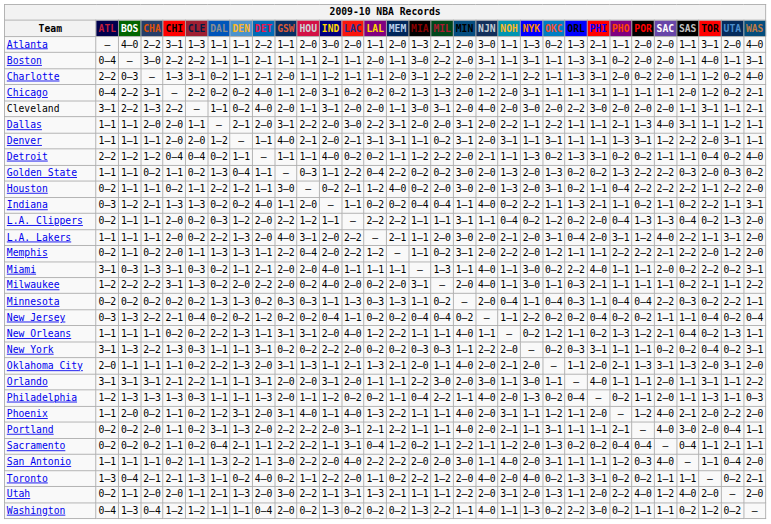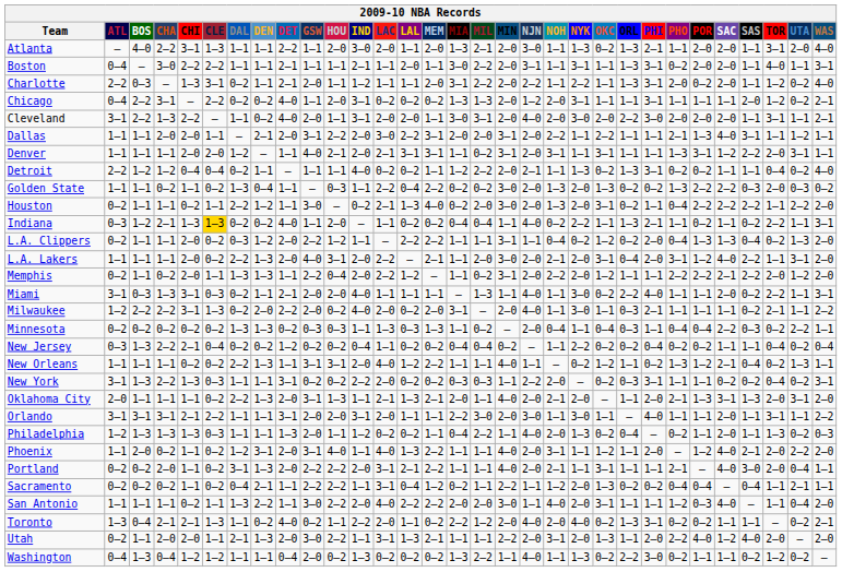 <table class="wikitable mw-collapsible mw-collapsed" style="font-size:86%; text-align:center;">
 <tr>
 <th colspan=31>2009-10 NBA Records</th>
 </tr>
 <tr>
 <th width=100>Team</th>
 <th style="background:#00004d;color:#C41E3a;width=35">ATL</th>
 <th style="background:#006400;color:#FFFFFF;width=35">BOS</th>
 <th style="background:#253E6A;color:#DF5106;width=35">CHA</th>
 <th style="background:#FF0000;color:#000000;width=35">CHI</th>
 <th style="background:#9F1F32;color:#001D43;width=35">CLE</th>
 <th style="background:#0055BA;color:#898D8F;width=35">DAL</th>
 <th style="background:#4C92CC;color:#FDB827;width=35">DEN</th>
 <th style="background:#006BB7;color:#ED164B;width=35">DET</th>
 <th style="background:#072E63;color:#DC5A34;width=35">GSW</th>
 <th style="background:#D31145;color:#CBD4D8;width=35">HOU</th>
 <th style="background:#000080;color:#FFD700;width=35">IND</th>
 <th style="background:#F9160D;color:#1A2E8B;width=35">LAC</th>
 <th style="background:#800080;color:#FFD700;width=35">LAL</th>
 <th style="background:#00265B;color:#BAD1EB;width=35">MEM</th>
 <th style="background:#000000;color:#8B0000;width=35">MIA</th>
 <th style="background:#00471B;color:#AC1A2F;width=35">MIL</th>
 <th style="background:#044D80;color:#000000;width=35">MIN</th>
 <th style="background:#12305B;color:#C4CED4;width=35">NJN</th>
 <th style="background:#0093B1;color:#FDB827;width=35">NOH</th>
 <th style="background:#0000FF;color:#FF8C00;width=35">NYK</th>
 <th style="background:#007DC3;color:#F05033;width=35">OKC</th>
 <th style="background:#0000FF;color:#000000;width=35">ORL</th>
 <th style="background:#FF0000;color:#0000FF;width=35">PHI</th>
 <th style="background:#800080;color:#FF4500;width=35">PHO</th>
 <th style="background:#000000;color:#FF0000;width=35">POR</th>
 <th style="background:#6846A8;color:#FFFFFF;width=35">SAC</th>
 <th style="background:#000000;color:#C0C0C0;width=35">SAS</th>
 <th style="background:#FF0000;color:#000000;width=35">TOR</th>
 <th style="background:#042A5C;color:#4C8ECC;width=35">UTA</th>
 <th style="background:#044D7D;color:#BC7A44;width=35">WAS</th>
 </tr>
 <tr>
 <td style="text-align:left;"><a href='#'>Atlanta</a></td>
 <td>—</td>
 <td>4–0</td>
 <td>2–2</td>
 <td>3–1</td>
 <td>1–3</td>
 <td>1–1</td>
 <td>1–1</td>
 <td>2–2</td>
 <td>1–1</td>
 <td>2–0</td>
 <td>3–0</td>
 <td>2–0</td>
 <td>1–1</td>
 <td>2–0</td>
 <td>1–3</td>
 <td>2–1</td>
 <td>2–0</td>
 <td>3–0</td>
 <td>1–1</td>
 <td>1–3</td>
 <td>0–2</td>
 <td>1–3</td>
 <td>2–1</td>
 <td>1–1</td>
 <td>2–0</td>
 <td>2–0</td>
 <td>1–1</td>
 <td>3–1</td>
 <td>2–0</td>
 <td>4–0</td>
 </tr>
 <tr>
 <td style="text-align:left;"><a href='#'>Boston</a></td>
 <td>0–4</td>
 <td>—</td>
 <td>3–0</td>
 <td>2–2</td>
 <td>2–2</td>
 <td>1–1</td>
 <td>1–1</td>
 <td>2–1</td>
 <td>1–1</td>
 <td>1–1</td>
 <td>2–1</td>
 <td>1–1</td>
 <td>2–0</td>
 <td>1–1</td>
 <td>3–0</td>
 <td>2–2</td>
 <td>2–0</td>
 <td>3–1</td>
 <td>1–1</td>
 <td>3–1</td>
 <td>1–1</td>
 <td>1–3</td>
 <td>3–1</td>
 <td>0–2</td>
 <td>2–0</td>
 <td>2–0</td>
 <td>1–1</td>
 <td>4–0</td>
 <td>1–1</td>
 <td>3–1</td>
 </tr>
 <tr>
 <td style="text-align:left;"><a href='#'>Charlotte</a></td>
 <td>2–2</td>
 <td>0–3</td>
 <td>—</td>
 <td>1–3</td>
 <td>3–1</td>
 <td>0–2</td>
 <td>1–1</td>
 <td>2–1</td>
 <td>2–0</td>
 <td>1–1</td>
 <td>1–2</td>
 <td>1–1</td>
 <td>1–1</td>
 <td>2–0</td>
 <td>3–1</td>
 <td>2–2</td>
 <td>2–0</td>
 <td>2–2</td>
 <td>1–1</td>
 <td>2–2</td>
 <td>1–1</td>
 <td>1–3</td>
 <td>3–1</td>
 <td>2–0</td>
 <td>0–2</td>
 <td>2–0</td>
 <td>1–1</td>
 <td>1–2</td>
 <td>0–2</td>
 <td>4–0</td>
 </tr>
 <tr>
 <td style="text-align:left;"><a href='#'>Chicago</a></td>
 <td>0–4</td>
 <td>2–2</td>
 <td>3–1</td>
 <td>—</td>
 <td>2–2</td>
 <td>0–2</td>
 <td>0–2</td>
 <td>4–0</td>
 <td>1–1</td>
 <td>2–0</td>
 <td>3–1</td>
 <td>0–2</td>
 <td>0–2</td>
 <td>0–2</td>
 <td>1–3</td>
 <td>1–3</td>
 <td>2–0</td>
 <td>1–2</td>
 <td>2–0</td>
 <td>3–1</td>
 <td>1–1</td>
 <td>1–1</td>
 <td>3–1</td>
 <td>1–1</td>
 <td>1–1</td>
 <td>1–1</td>
 <td>2–0</td>
 <td>1–2</td>
 <td>0–2</td>
 <td>2–1</td>
 </tr>
 <tr>
 <td style="text-align:left;">Cleveland</td>
 <td>3–1</td>
 <td>2–2</td>
 <td>1–3</td>
 <td>2–2</td>
 <td>—</td>
 <td>1–1</td>
 <td>0–2</td>
 <td>4–0</td>
 <td>2–0</td>
 <td>1–1</td>
 <td>3–1</td>
 <td>2–0</td>
 <td>2–0</td>
 <td>1–1</td>
 <td>3–0</td>
 <td>3–1</td>
 <td>2–0</td>
 <td>4–0</td>
 <td>2–0</td>
 <td>3–0</td>
 <td>2–0</td>
 <td>2–2</td>
 <td>3–0</td>
 <td>2–0</td>
 <td>2–0</td>
 <td>2–0</td>
 <td>1–1</td>
 <td>3–1</td>
 <td>1–1</td>
 <td>2–1</td>
 </tr>
 <tr>
 <td style="text-align:left;"><a href='#'>Dallas</a></td>
 <td>1–1</td>
 <td>1–1</td>
 <td>2–0</td>
 <td>2–0</td>
 <td>1–1</td>
 <td>—</td>
 <td>2–1</td>
 <td>2–0</td>
 <td>3–1</td>
 <td>2–2</td>
 <td>2–0</td>
 <td>3–0</td>
 <td>2–2</td>
 <td>3–1</td>
 <td>2–0</td>
 <td>2–0</td>
 <td>3–1</td>
 <td>2–0</td>
 <td>2–2</td>
 <td>1–1</td>
 <td>2–2</td>
 <td>1–1</td>
 <td>1–1</td>
 <td>2–1</td>
 <td>1–3</td>
 <td>4–0</td>
 <td>3–1</td>
 <td>1–1</td>
 <td>1–2</td>
 <td>1–1</td>
 </tr>
 <tr>
 <td style="text-align:left;"><a href='#'>Denver</a></td>
 <td>1–1</td>
 <td>1–1</td>
 <td>1–1</td>
 <td>2–0</td>
 <td>2–0</td>
 <td>1–2</td>
 <td>—</td>
 <td>1–1</td>
 <td>4–0</td>
 <td>2–1</td>
 <td>2–0</td>
 <td>2–1</td>
 <td>3–1</td>
 <td>3–1</td>
 <td>1–1</td>
 <td>0–2</td>
 <td>3–1</td>
 <td>2–0</td>
 <td>3–1</td>
 <td>1–1</td>
 <td>3–1</td>
 <td>1–1</td>
 <td>1–1</td>
 <td>1–3</td>
 <td>3–1</td>
 <td>1–2</td>
 <td>2–2</td>
 <td>2–0</td>
 <td>3–1</td>
 <td>1–1</td>
 </tr>
 <tr>
 <td style="text-align:left;"><a href='#'>Detroit</a></td>
 <td>2–2</td>
 <td>1–2</td>
 <td>1–2</td>
 <td>0–4</td>
 <td>0–4</td>
 <td>0–2</td>
 <td>1–1</td>
 <td>–</td>
 <td>1–1</td>
 <td>1–1</td>
 <td>4–0</td>
 <td>0–2</td>
 <td>0–2</td>
 <td>1–1</td>
 <td>1–2</td>
 <td>2–2</td>
 <td>2–0</td>
 <td>2–1</td>
 <td>1–1</td>
 <td>1–3</td>
 <td>0–2</td>
 <td>1–3</td>
 <td>3–1</td>
 <td>0–2</td>
 <td>0–2</td>
 <td>1–1</td>
 <td>1–1</td>
 <td>0–4</td>
 <td>0–2</td>
 <td>4–0</td>
 </tr>
 <tr>
 <td style="text-align:left;"><a href='#'>Golden State</a></td>
 <td>1–1</td>
 <td>1–1</td>
 <td>0–2</td>
 <td>1–1</td>
 <td>0–2</td>
 <td>1–3</td>
 <td>0–4</td>
 <td>1–1</td>
 <td>–</td>
 <td>0–3</td>
 <td>1–1</td>
 <td>2–2</td>
 <td>0–4</td>
 <td>2–2</td>
 <td>0–2</td>
 <td>0–2</td>
 <td>3–0</td>
 <td>2–0</td>
 <td>1–3</td>
 <td>2–0</td>
 <td>1–3</td>
 <td>0–2</td>
 <td>0–2</td>
 <td>1–3</td>
 <td>2–2</td>
 <td>2–2</td>
 <td>0–3</td>
 <td>2–0</td>
 <td>0–3</td>
 <td>0–2</td>
 </tr>
 <tr>
 <td style="text-align:left;"><a href='#'>Houston</a></td>
 <td>0–2</td>
 <td>1–1</td>
 <td>1–1</td>
 <td>0–2</td>
 <td>1–1</td>
 <td>2–2</td>
 <td>1–2</td>
 <td>1–1</td>
 <td>3–0</td>
 <td>—</td>
 <td>0–2</td>
 <td>2–1</td>
-<td>1–2</td>
+<td>1–3</td>
 <td>4–0</td>
 <td>0–2</td>
 <td>2–0</td>
 <td>3–0</td>
 <td>2–0</td>
 <td>1–3</td>
 <td>2–0</td>
 <td>3–1</td>
 <td>0–2</td>
 <td>1–1</td>
 <td>0–4</td>
 <td>2–2</td>
 <td>2–2</td>
 <td>2–2</td>
 <td>1–1</td>
 <td>2–2</td>
 <td>2–0</td>
 </tr>
 <tr>
 <td style="text-align:left;"><a href='#'>Indiana</a></td>
 <td>0–3</td>
 <td>1–2</td>
 <td>2–1</td>
 <td>1–3</td>
-<td>1–3</td>
+<td style="background: gold;">1–3</td>
 <td>0–2</td>
 <td>0–2</td>
 <td>4–0</td>
 <td>1–1</td>
 <td>2–0</td>
 <td>—</td>
 <td>1–1</td>
 <td>0–2</td>
 <td>0–2</td>
 <td>0–4</td>
 <td>0–4</td>
 <td>1–1</td>
 <td>4–0</td>
 <td>0–2</td>
 <td>2–2</td>
 <td>1–1</td>
 <td>1–3</td>
 <td>2–1</td>
 <td>1–1</td>
 <td>0–2</td>
 <td>1–1</td>
 <td>0–2</td>
 <td>2–2</td>
 <td>1–1</td>
 <td>3–1</td>
 </tr>
 <tr>
 <td style="text-align:left;"><a href='#'>L.A. Clippers</a></td>
 <td>0–2</td>
 <td>1–1</td>
 <td>1–1</td>
 <td>2–0</td>
 <td>0–2</td>
 <td>0–3</td>
 <td>1–2</td>
 <td>2–0</td>
 <td>2–2</td>
 <td>1–2</td>
 <td>1–1</td>
 <td>—</td>
 <td>2–2</td>
 <td>2–2</td>
 <td>1–1</td>
 <td>1–1</td>
 <td>3–1</td>
 <td>1–1</td>
 <td>0–4</td>
 <td>0–2</td>
 <td>1–2</td>
 <td>0–2</td>
 <td>2–0</td>
 <td>0–4</td>
 <td>1–3</td>
 <td>1–3</td>
 <td>0–4</td>
 <td>0–2</td>
 <td>1–3</td>
 <td>2–0</td>
 </tr>
 <tr>
 <td style="text-align:left;"><a href='#'>L.A. Lakers</a></td>
 <td>1–1</td>
 <td>1–1</td>
 <td>1–1</td>
 <td>2–0</td>
 <td>0–2</td>
 <td>2–2</td>
 <td>1–3</td>
 <td>2–0</td>
 <td>4–0</td>
 <td>3–1</td>
 <td>2–0</td>
 <td>2–2</td>
 <td>—</td>
 <td>2–1</td>
 <td>1–1</td>
 <td>2–0</td>
 <td>3–0</td>
 <td>2–0</td>
 <td>2–1</td>
 <td>2–0</td>
 <td>3–1</td>
 <td>0–4</td>
 <td>2–0</td>
 <td>3–1</td>
 <td>1–2</td>
 <td>4–0</td>
 <td>2–2</td>
 <td>1–1</td>
 <td>3–1</td>
 <td>2–0</td>
 </tr>
 <tr>
 <td style="text-align:left;"><a href='#'>Memphis</a></td>
 <td>0–2</td>
 <td>1–1</td>
 <td>0–2</td>
 <td>2–0</td>
 <td>1–1</td>
 <td>1–3</td>
 <td>1–3</td>
 <td>1–1</td>
 <td>2–2</td>
 <td>0–4</td>
 <td>2–0</td>
 <td>2–2</td>
 <td>1–2</td>
 <td>—</td>
 <td>1–1</td>
 <td>0–2</td>
 <td>3–1</td>
 <td>2–0</td>
 <td>2–2</td>
 <td>2–0</td>
 <td>1–2</td>
 <td>1–1</td>
 <td>1–1</td>
 <td>2–2</td>
 <td>2–2</td>
 <td>2–1</td>
 <td>2–2</td>
 <td>2–0</td>
 <td>1–2</td>
 <td>2–0</td>
 </tr>
 <tr>
 <td style="text-align:left;"><a href='#'>Miami</a></td>
 <td>3–1</td>
 <td>0–3</td>
 <td>1–3</td>
 <td>3–1</td>
 <td>0–3</td>
 <td>0–2</td>
 <td>1–1</td>
 <td>2–1</td>
 <td>2–0</td>
 <td>2–0</td>
 <td>4–0</td>
 <td>1–1</td>
 <td>1–1</td>
 <td>1–1</td>
 <td>—</td>
 <td>1–3</td>
 <td>1–1</td>
 <td>4–0</td>
 <td>1–1</td>
 <td>3–0</td>
 <td>0–2</td>
 <td>2–2</td>
 <td>4–0</td>
 <td>1–1</td>
 <td>1–1</td>
 <td>2–0</td>
 <td>0–2</td>
 <td>2–2</td>
-<td>0–2</td>
+<td>1–1</td>
 <td>3–1</td>
 </tr>
 <tr>
 <td style="text-align:left;"><a href='#'>Milwaukee</a></td>
 <td>1–2</td>
 <td>2–2</td>
 <td>2–2</td>
 <td>3–1</td>
 <td>1–3</td>
 <td>0–2</td>
 <td>2–0</td>
 <td>2–2</td>
 <td>2–0</td>
 <td>0–2</td>
 <td>4–0</td>
 <td>2–0</td>
 <td>0–2</td>
 <td>2–0</td>
 <td>3–1</td>
 <td>—</td>
 <td>2–0</td>
 <td>4–0</td>
 <td>1–1</td>
 <td>3–0</td>
 <td>1–1</td>
 <td>0–3</td>
 <td>2–1</td>
 <td>1–1</td>
 <td>1–1</td>
 <td>1–1</td>
 <td>0–2</td>
 <td>2–1</td>
 <td>1–1</td>
 <td>2–2</td>
 </tr>
 <tr>
 <td style="text-align:left;"><a href='#'>Minnesota</a></td>
 <td>0–2</td>
 <td>0–2</td>
 <td>0–2</td>
 <td>0–2</td>
 <td>0–2</td>
 <td>1–3</td>
 <td>1–3</td>
 <td>0–2</td>
 <td>0–3</td>
 <td>0–3</td>
 <td>1–1</td>
 <td>1–3</td>
 <td>0–3</td>
 <td>1–3</td>
 <td>1–1</td>
 <td>0–2</td>
 <td>—</td>
 <td>2–0</td>
 <td>0–4</td>
 <td>1–1</td>
 <td>0–4</td>
 <td>0–3</td>
 <td>1–1</td>
 <td>0–4</td>
 <td>0–4</td>
 <td>2–2</td>
 <td>0–3</td>
 <td>0–2</td>
 <td>2–2</td>
 <td>1–1</td>
 </tr>
 <tr>
 <td style="text-align:left;"><a href='#'>New Jersey</a></td>
 <td>0–3</td>
 <td>1–3</td>
 <td>2–2</td>
 <td>2–1</td>
 <td>0–4</td>
 <td>0–2</td>
 <td>0–2</td>
 <td>1–2</td>
 <td>0–2</td>
 <td>0–2</td>
 <td>0–4</td>
 <td>1–1</td>
 <td>0–2</td>
 <td>0–2</td>
 <td>0–4</td>
 <td>0–4</td>
 <td>0–2</td>
 <td>—</td>
 <td>1–1</td>
 <td>2–2</td>
 <td>0–2</td>
 <td>0–2</td>
 <td>0–4</td>
 <td>0–2</td>
 <td>0–2</td>
 <td>1–1</td>
 <td>1–1</td>
 <td>0–4</td>
 <td>0–2</td>
 <td>0–4</td>
 </tr>
 <tr>
 <td style="text-align:left;"><a href='#'>New Orleans</a></td>
 <td>1–1</td>
 <td>1–1</td>
 <td>1–1</td>
 <td>0–2</td>
 <td>0–2</td>
 <td>2–2</td>
 <td>1–3</td>
 <td>1–1</td>
 <td>3–1</td>
 <td>3–1</td>
 <td>2–0</td>
 <td>4–0</td>
 <td>1–2</td>
 <td>2–2</td>
 <td>1–1</td>
 <td>1–1</td>
 <td>4–0</td>
 <td>1–1</td>
 <td>—</td>
 <td>0–2</td>
 <td>1–2</td>
 <td>1–1</td>
 <td>0–2</td>
 <td>1–3</td>
 <td>1–2</td>
 <td>2–1</td>
 <td>0–4</td>
 <td>0–2</td>
 <td>1–3</td>
 <td>1–1</td>
 </tr>
 <tr>
 <td style="text-align:left;"><a href='#'>New York</a></td>
 <td>3–1</td>
 <td>1–3</td>
 <td>2–2</td>
 <td>1–3</td>
 <td>0–3</td>
 <td>1–1</td>
 <td>1–1</td>
 <td>3–1</td>
 <td>0–2</td>
 <td>0–2</td>
 <td>2–2</td>
 <td>2–0</td>
 <td>0–2</td>
 <td>0–2</td>
 <td>0–3</td>
 <td>0–3</td>
 <td>1–1</td>
 <td>2–2</td>
 <td>2–0</td>
 <td>—</td>
 <td>0–2</td>
 <td>0–3</td>
 <td>3–1</td>
 <td>1–1</td>
 <td>1–1</td>
 <td>0–2</td>
 <td>0–2</td>
 <td>0–4</td>
 <td>0–2</td>
 <td>3–1</td>
 </tr>
 <tr>
 <td style="text-align:left;"><a href='#'>Oklahoma City</a></td>
 <td>2–0</td>
 <td>1–1</td>
 <td>1–1</td>
 <td>1–1</td>
 <td>0–2</td>
 <td>2–2</td>
 <td>1–3</td>
 <td>2–0</td>
 <td>3–1</td>
 <td>1–3</td>
 <td>1–1</td>
 <td>2–1</td>
 <td>1–3</td>
 <td>2–1</td>
 <td>2–0</td>
 <td>1–1</td>
 <td>4–0</td>
 <td>2–0</td>
 <td>2–1</td>
 <td>2–0</td>
 <td>–</td>
 <td>1–1</td>
 <td>2–0</td>
 <td>2–1</td>
 <td>1–3</td>
 <td>3–1</td>
 <td>1–3</td>
 <td>2–0</td>
 <td>3–1</td>
 <td>2–0</td>
 </tr>
 <tr>
 <td style="text-align:left;"><a href='#'>Orlando</a></td>
 <td>3–1</td>
 <td>3–1</td>
 <td>3–1</td>
 <td>2–1</td>
 <td>2–2</td>
 <td>1–1</td>
 <td>1–1</td>
 <td>3–1</td>
 <td>2–0</td>
 <td>2–0</td>
 <td>3–1</td>
 <td>2–0</td>
 <td>1–1</td>
 <td>1–1</td>
 <td>2–2</td>
 <td>3–0</td>
 <td>2–0</td>
 <td>3–0</td>
 <td>1–1</td>
 <td>3–0</td>
 <td>1–1</td>
 <td>–</td>
 <td>4–0</td>
 <td>1–1</td>
 <td>1–1</td>
 <td>2–0</td>
 <td>1–1</td>
 <td>3–1</td>
 <td>1–1</td>
 <td>2–2</td>
 </tr>
 <tr>
 <td style="text-align:left;"><a href='#'>Philadelphia</a></td>
 <td>1–2</td>
 <td>1–3</td>
 <td>1–3</td>
 <td>1–3</td>
 <td>0–3</td>
 <td>1–1</td>
 <td>1–1</td>
 <td>1–3</td>
 <td>2–0</td>
 <td>1–1</td>
 <td>1–2</td>
 <td>0–2</td>
 <td>0–2</td>
 <td>1–1</td>
 <td>0–4</td>
 <td>2–2</td>
 <td>1–1</td>
 <td>4–0</td>
 <td>2–0</td>
 <td>1–3</td>
 <td>0–2</td>
 <td>0–4</td>
 <td>–</td>
 <td>0–2</td>
 <td>1–1</td>
 <td>2–0</td>
 <td>1–1</td>
 <td>1–3</td>
-<td>1–1</td>
+<td>0–2</td>
 <td>0–3</td>
 </tr>
 <tr>
 <td style="text-align:left;"><a href='#'>Phoenix</a></td>
 <td>1–1</td>
 <td>2–0</td>
 <td>0–2</td>
 <td>1–1</td>
 <td>0–2</td>
 <td>1–2</td>
 <td>3–1</td>
 <td>2–0</td>
 <td>3–1</td>
 <td>4–0</td>
 <td>1–1</td>
 <td>4–0</td>
 <td>1–3</td>
 <td>2–2</td>
 <td>1–1</td>
 <td>1–1</td>
 <td>4–0</td>
 <td>2–0</td>
 <td>3–1</td>
 <td>1–1</td>
 <td>1–2</td>
 <td>1–1</td>
 <td>2–0</td>
 <td>–</td>
 <td>1–2</td>
 <td>4–0</td>
 <td>2–1</td>
 <td>2–0</td>
 <td>2–2</td>
 <td>2–0</td>
 </tr>
 <tr>
 <td style="text-align:left;"><a href='#'>Portland</a></td>
 <td>0–2</td>
 <td>0–2</td>
 <td>2–0</td>
 <td>1–1</td>
 <td>0–2</td>
 <td>3–1</td>
 <td>1–3</td>
 <td>2–0</td>
 <td>2–2</td>
 <td>2–2</td>
 <td>2–0</td>
 <td>3–1</td>
 <td>2–1</td>
 <td>2–2</td>
 <td>1–1</td>
 <td>1–1</td>
 <td>4–0</td>
 <td>2–0</td>
 <td>2–1</td>
 <td>1–1</td>
 <td>3–1</td>
 <td>1–1</td>
 <td>1–1</td>
 <td>2–1</td>
 <td>–</td>
 <td>4–0</td>
 <td>3–0</td>
 <td>2–0</td>
 <td>0–4</td>
 <td>1–1</td>
 </tr>
 <tr>
 <td style="text-align:left;"><a href='#'>Sacramento</a></td>
 <td>0–2</td>
 <td>0–2</td>
 <td>0–2</td>
 <td>1–1</td>
 <td>0–2</td>
 <td>0–4</td>
 <td>2–1</td>
 <td>1–1</td>
 <td>2–2</td>
 <td>2–2</td>
 <td>1–1</td>
 <td>3–1</td>
 <td>0–4</td>
 <td>1–2</td>
 <td>0–2</td>
 <td>1–1</td>
 <td>2–2</td>
 <td>1–1</td>
 <td>1–2</td>
 <td>2–0</td>
 <td>1–3</td>
 <td>0–2</td>
 <td>0–2</td>
 <td>0–4</td>
 <td>0–4</td>
 <td>–</td>
 <td>0–4</td>
 <td>1–1</td>
 <td>2–1</td>
 <td>1–1</td>
 </tr>
 <tr>
 <td style="text-align:left;"><a href='#'>San Antonio</a></td>
 <td>1–1</td>
 <td>1–1</td>
 <td>1–1</td>
 <td>0–2</td>
 <td>1–1</td>
 <td>1–3</td>
 <td>2–2</td>
 <td>1–1</td>
 <td>3–0</td>
 <td>2–2</td>
 <td>2–0</td>
 <td>4–0</td>
 <td>2–2</td>
 <td>2–2</td>
 <td>2–0</td>
 <td>2–0</td>
 <td>3–0</td>
 <td>1–1</td>
 <td>4–0</td>
 <td>2–0</td>
 <td>3–1</td>
 <td>1–1</td>
 <td>1–1</td>
 <td>1–2</td>
 <td>0–3</td>
 <td>4–0</td>
 <td>–</td>
 <td>1–1</td>
 <td>0–4</td>
 <td>2–0</td>
 </tr>
 <tr>
 <td style="text-align:left;"><a href='#'>Toronto</a></td>
 <td>1–3</td>
 <td>0–4</td>
 <td>2–1</td>
 <td>2–1</td>
 <td>1–3</td>
 <td>1–1</td>
 <td>0–2</td>
 <td>4–0</td>
 <td>0–2</td>
 <td>1–1</td>
 <td>2–2</td>
 <td>2–0</td>
 <td>1–1</td>
 <td>0–2</td>
 <td>2–2</td>
 <td>1–2</td>
 <td>2–0</td>
 <td>4–0</td>
 <td>2–0</td>
 <td>4–0</td>
 <td>0–2</td>
 <td>1–3</td>
 <td>3–1</td>
 <td>0–2</td>
 <td>0–2</td>
 <td>1–1</td>
 <td>1–1</td>
 <td>—</td>
 <td>0–2</td>
 <td>2–1</td>
 </tr>
 <tr>
 <td style="text-align:left;"><a href='#'>Utah</a></td>
 <td>0–2</td>
 <td>1–1</td>
 <td>2–0</td>
 <td>2–0</td>
 <td>1–1</td>
 <td>2–1</td>
 <td>1–3</td>
 <td>2–0</td>
 <td>3–0</td>
 <td>2–2</td>
 <td>1–1</td>
 <td>3–1</td>
 <td>1–3</td>
 <td>2–1</td>
 <td>1–1</td>
 <td>1–1</td>
 <td>2–2</td>
 <td>2–0</td>
 <td>3–1</td>
 <td>2–0</td>
 <td>1–3</td>
 <td>1–1</td>
 <td>2–0</td>
 <td>2–2</td>
 <td>4–0</td>
 <td>1–2</td>
 <td>4–0</td>
 <td>2–0</td>
 <td>—</td>
 <td>2–0</td>
 </tr>
 <tr>
 <td style="text-align:left;"><a href='#'>Washington</a></td>
 <td>0–4</td>
 <td>1–3</td>
 <td>0–4</td>
 <td>1–2</td>
 <td>1–2</td>
 <td>1–1</td>
 <td>1–1</td>
 <td>0–4</td>
 <td>2–0</td>
 <td>0–2</td>
 <td>1–3</td>
 <td>0–2</td>
 <td>0–2</td>
 <td>0–2</td>
 <td>1–3</td>
 <td>2–2</td>
 <td>1–1</td>
 <td>4–0</td>
 <td>1–1</td>
 <td>1–3</td>
 <td>0–2</td>
 <td>2–2</td>
 <td>3–0</td>
 <td>0–2</td>
 <td>1–1</td>
 <td>1–1</td>
 <td>0–2</td>
 <td>1–2</td>
 <td>0–2</td>
 <td>—</td>
 </tr>
 </table>
